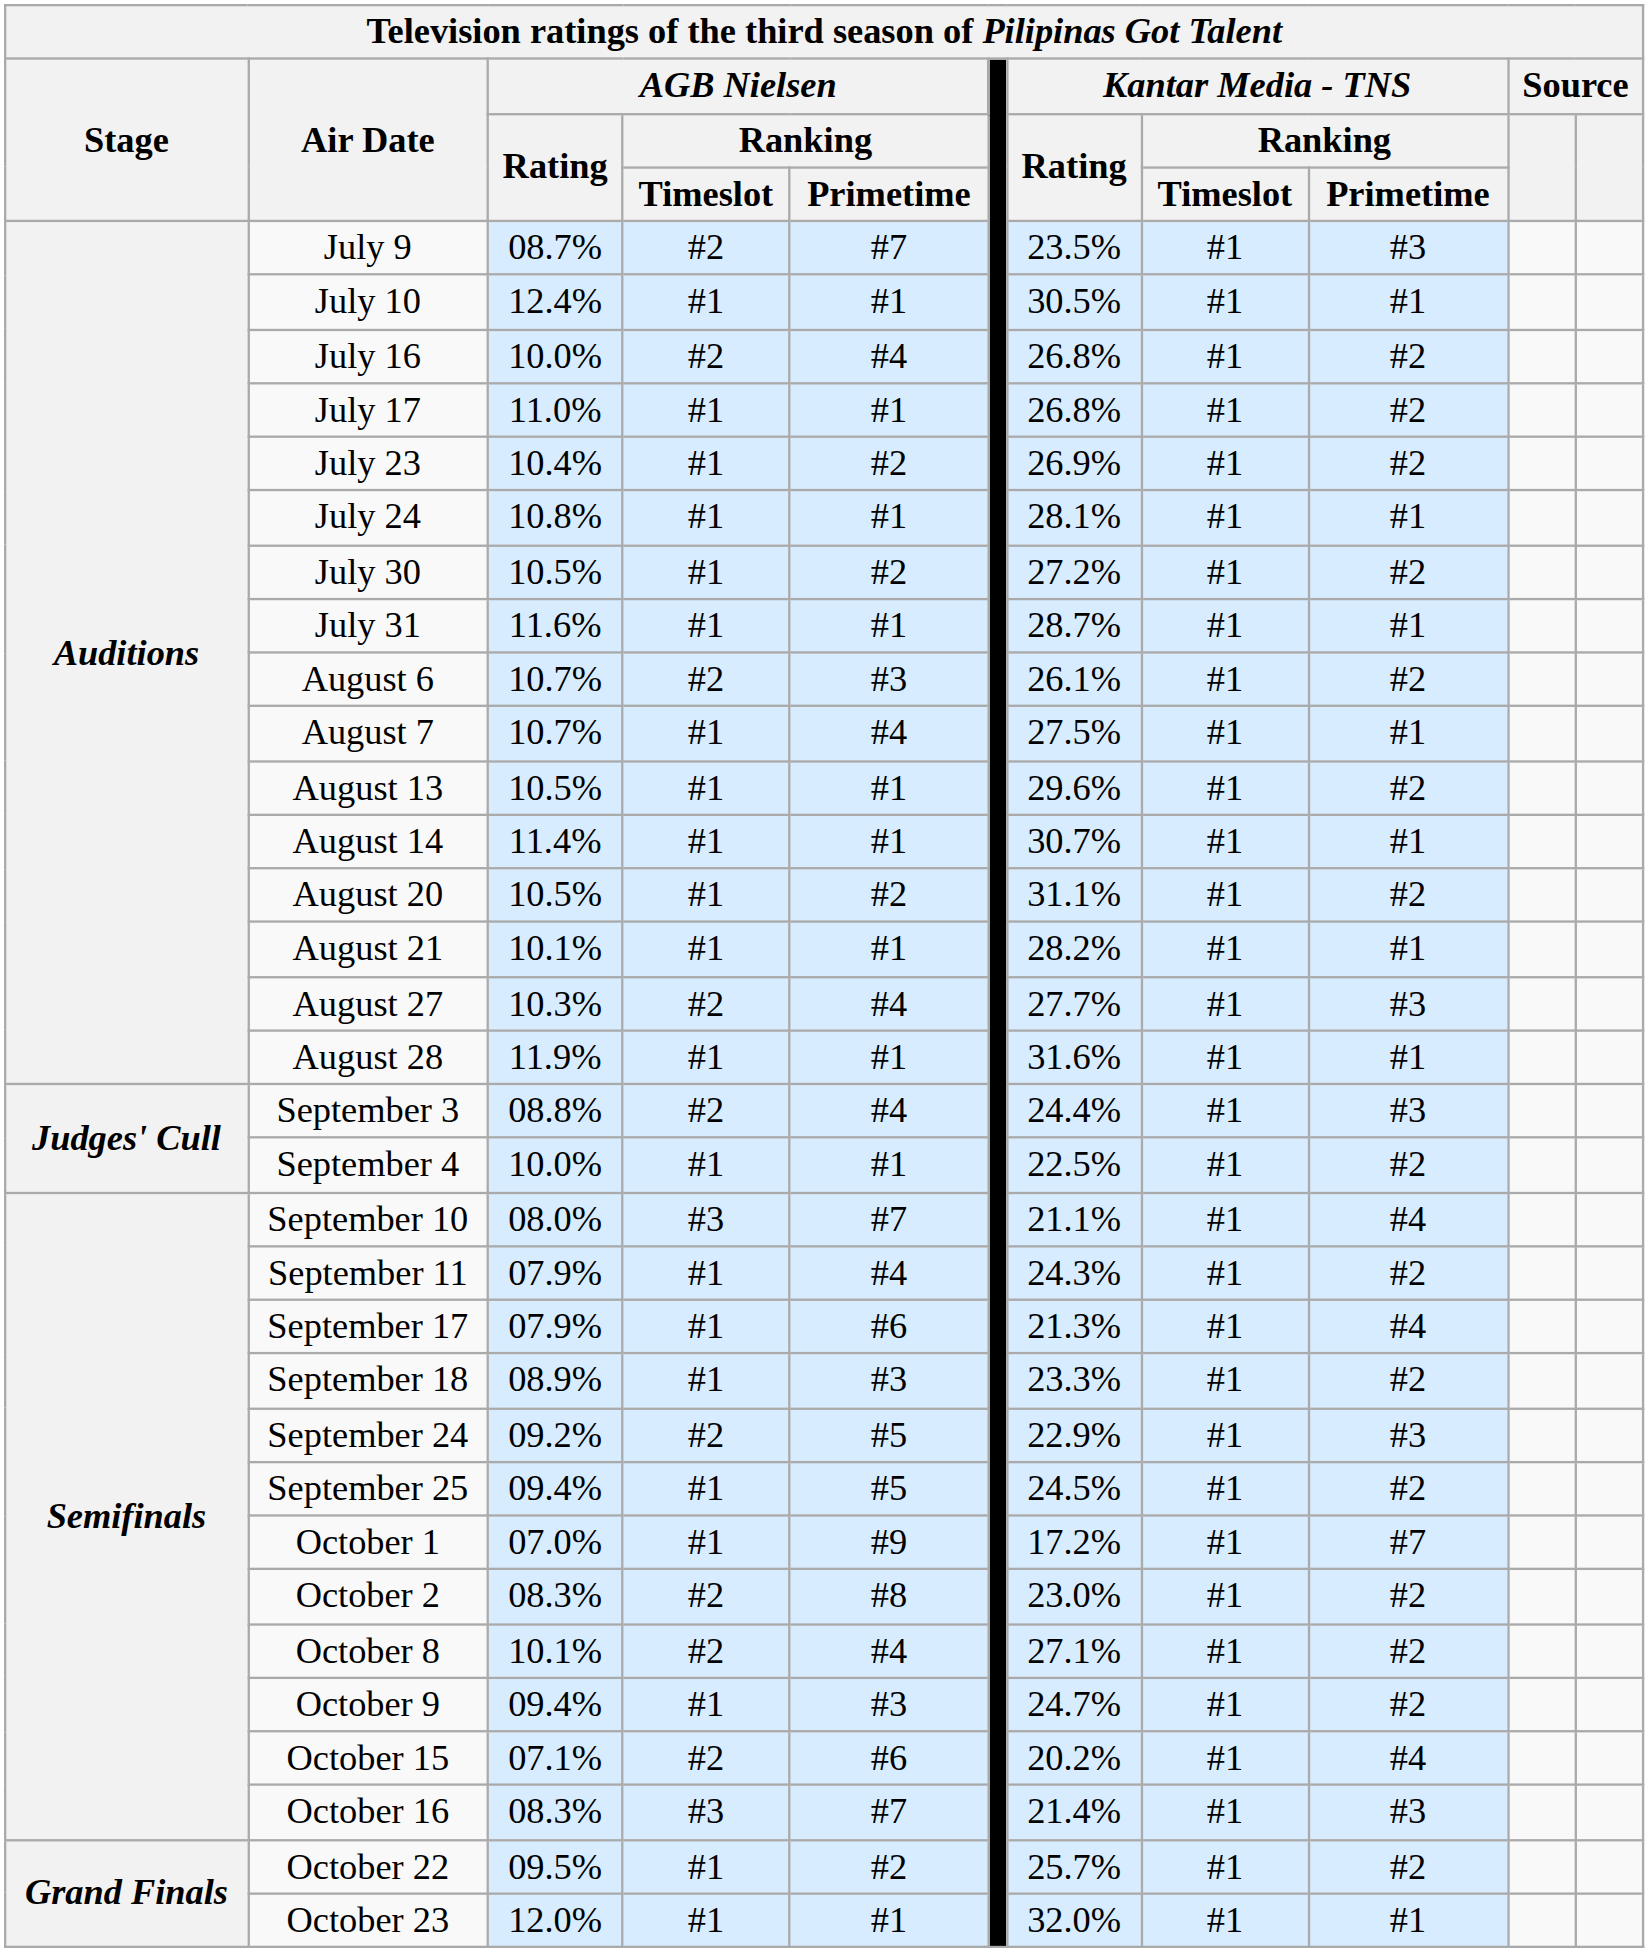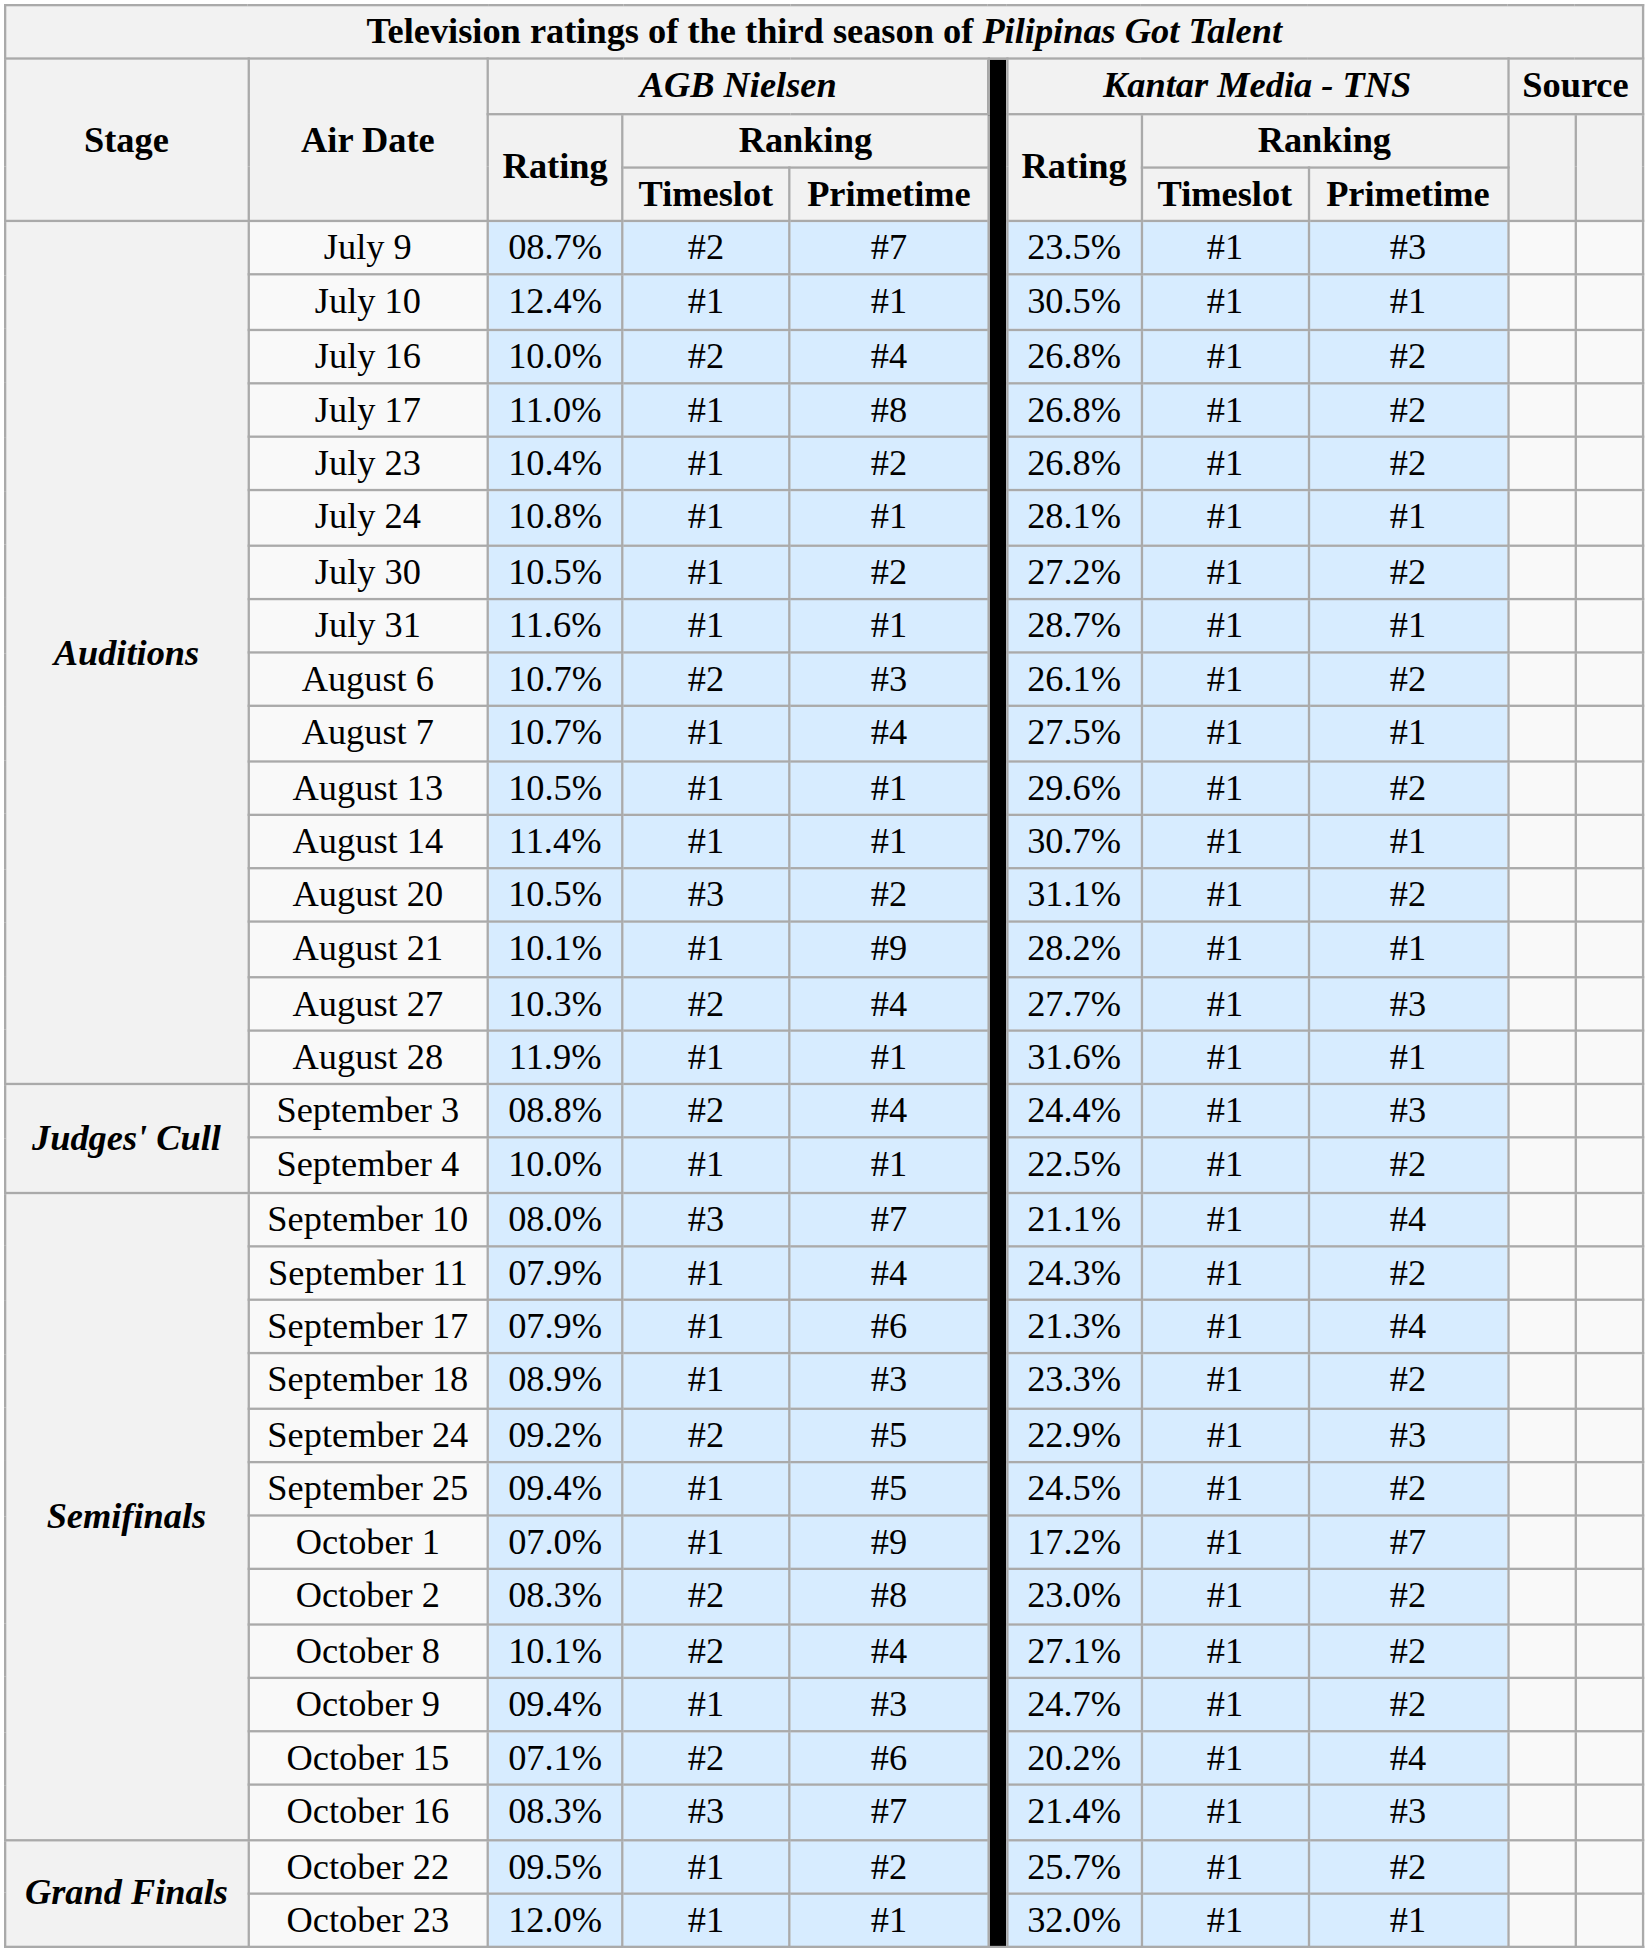 <table class="wikitable" style="text-align:center; font-size:98%; line-height:16px;"  width="80%">
 <tr>
 <th colspan="12" align="center">Television ratings of the third season of <em>Pilipinas Got Talent</em></th>
 </tr>
 <tr align="center">
 <th rowspan="3">Stage</th>
 <th rowspan="3">Air Date</th>
 <th colspan="3"><em>AGB Nielsen</em></th>
 <td style="background:black;" rowspan="36"></td>
 <th colspan="3"><em>Kantar Media - TNS</em></th>
 <th colspan="2">Source</th>
 </tr>
 <tr align="center">
 <th rowspan="2">Rating</th>
 <th colspan="2">Ranking</th>
 <th rowspan="2">Rating</th>
 <th colspan="2">Ranking</th>
 <th rowspan="2"></th>
 <th rowspan="2"></th>
 </tr>
 <tr align="center">
 <th>Timeslot</th>
 <th>Primetime</th>
 <th>Timeslot</th>
 <th>Primetime</th>
 </tr>
 <tr align="center">
 <th rowspan="16"><em>Auditions</em></th>
 <td>July 9</td>
 <td style="background:#D7ECFF">08.7%</td>
 <td style="background:#D7ECFF">#2</td>
 <td style="background:#D7ECFF">#7</td>
 <td style="background:#D7ECFF">23.5%</td>
 <td style="background:#D7ECFF">#1</td>
 <td style="background:#D7ECFF">#3</td>
 <td></td>
 <td></td>
 </tr>
 <tr>
 <td>July 10</td>
 <td style="background:#D7ECFF">12.4%</td>
 <td style="background:#D7ECFF">#1</td>
 <td style="background:#D7ECFF">#1</td>
 <td style="background:#D7ECFF">30.5%</td>
 <td style="background:#D7ECFF">#1</td>
 <td style="background:#D7ECFF">#1</td>
 <td></td>
 <td></td>
 </tr>
 <tr>
 <td>July 16</td>
 <td style="background:#D7ECFF">10.0%</td>
 <td style="background:#D7ECFF">#2</td>
 <td style="background:#D7ECFF">#4</td>
 <td style="background:#D7ECFF">26.8%</td>
 <td style="background:#D7ECFF">#1</td>
 <td style="background:#D7ECFF">#2</td>
 <td></td>
 <td></td>
 </tr>
 <tr>
 <td>July 17</td>
 <td style="background:#D7ECFF">11.0%</td>
 <td style="background:#D7ECFF">#1</td>
-<td style="background:#D7ECFF">#1</td>
+<td style="background:#D7ECFF">#8</td>
 <td style="background:#D7ECFF">26.8%</td>
 <td style="background:#D7ECFF">#1</td>
 <td style="background:#D7ECFF">#2</td>
 <td></td>
 <td></td>
 </tr>
 <tr>
 <td>July 23</td>
 <td style="background:#D7ECFF">10.4%</td>
 <td style="background:#D7ECFF">#1</td>
 <td style="background:#D7ECFF">#2</td>
-<td style="background:#D7ECFF">26.9%</td>
+<td style="background:#D7ECFF">26.8%</td>
 <td style="background:#D7ECFF">#1</td>
 <td style="background:#D7ECFF">#2</td>
 <td></td>
 <td></td>
 </tr>
 <tr>
 <td>July 24</td>
 <td style="background:#D7ECFF">10.8%</td>
 <td style="background:#D7ECFF">#1</td>
 <td style="background:#D7ECFF">#1</td>
 <td style="background:#D7ECFF">28.1%</td>
 <td style="background:#D7ECFF">#1</td>
 <td style="background:#D7ECFF">#1</td>
 <td></td>
 <td></td>
 </tr>
 <tr>
 <td>July 30</td>
 <td style="background:#D7ECFF">10.5%</td>
 <td style="background:#D7ECFF">#1</td>
 <td style="background:#D7ECFF">#2</td>
 <td style="background:#D7ECFF">27.2%</td>
 <td style="background:#D7ECFF">#1</td>
 <td style="background:#D7ECFF">#2</td>
 <td></td>
 <td></td>
 </tr>
 <tr>
 <td>July 31</td>
 <td style="background:#D7ECFF">11.6%</td>
 <td style="background:#D7ECFF">#1</td>
 <td style="background:#D7ECFF">#1</td>
 <td style="background:#D7ECFF">28.7%</td>
 <td style="background:#D7ECFF">#1</td>
 <td style="background:#D7ECFF">#1</td>
 <td></td>
 <td></td>
 </tr>
 <tr>
 <td>August 6</td>
 <td style="background:#D7ECFF">10.7%</td>
 <td style="background:#D7ECFF">#2</td>
 <td style="background:#D7ECFF">#3</td>
 <td style="background:#D7ECFF">26.1%</td>
 <td style="background:#D7ECFF">#1</td>
 <td style="background:#D7ECFF">#2</td>
 <td></td>
 <td></td>
 </tr>
 <tr>
 <td>August 7</td>
 <td style="background:#D7ECFF">10.7%</td>
 <td style="background:#D7ECFF">#1</td>
 <td style="background:#D7ECFF">#4</td>
 <td style="background:#D7ECFF">27.5%</td>
 <td style="background:#D7ECFF">#1</td>
 <td style="background:#D7ECFF">#1</td>
 <td></td>
 <td></td>
 </tr>
 <tr>
 <td>August 13</td>
 <td style="background:#D7ECFF">10.5%</td>
 <td style="background:#D7ECFF">#1</td>
 <td style="background:#D7ECFF">#1</td>
 <td style="background:#D7ECFF">29.6%</td>
 <td style="background:#D7ECFF">#1</td>
 <td style="background:#D7ECFF">#2</td>
 <td></td>
 <td></td>
 </tr>
 <tr>
 <td>August 14</td>
 <td style="background:#D7ECFF">11.4%</td>
 <td style="background:#D7ECFF">#1</td>
 <td style="background:#D7ECFF">#1</td>
 <td style="background:#D7ECFF">30.7%</td>
 <td style="background:#D7ECFF">#1</td>
 <td style="background:#D7ECFF">#1</td>
 <td></td>
 <td></td>
 </tr>
 <tr>
 <td>August 20</td>
 <td style="background:#D7ECFF">10.5%</td>
-<td style="background:#D7ECFF">#1</td>
+<td style="background:#D7ECFF">#3</td>
 <td style="background:#D7ECFF">#2</td>
 <td style="background:#D7ECFF">31.1%</td>
 <td style="background:#D7ECFF">#1</td>
 <td style="background:#D7ECFF">#2</td>
 <td></td>
 <td></td>
 </tr>
 <tr>
 <td>August 21</td>
 <td style="background:#D7ECFF">10.1%</td>
 <td style="background:#D7ECFF">#1</td>
-<td style="background:#D7ECFF">#1</td>
+<td style="background:#D7ECFF">#9</td>
 <td style="background:#D7ECFF">28.2%</td>
 <td style="background:#D7ECFF">#1</td>
 <td style="background:#D7ECFF">#1</td>
 <td></td>
 <td></td>
 </tr>
 <tr>
 <td>August 27</td>
 <td style="background:#D7ECFF">10.3%</td>
 <td style="background:#D7ECFF">#2</td>
 <td style="background:#D7ECFF">#4</td>
 <td style="background:#D7ECFF">27.7%</td>
 <td style="background:#D7ECFF">#1</td>
 <td style="background:#D7ECFF">#3</td>
 <td></td>
 <td></td>
 </tr>
 <tr>
 <td>August 28</td>
 <td style="background:#D7ECFF">11.9%</td>
 <td style="background:#D7ECFF">#1</td>
 <td style="background:#D7ECFF">#1</td>
 <td style="background:#D7ECFF">31.6%</td>
 <td style="background:#D7ECFF">#1</td>
 <td style="background:#D7ECFF">#1</td>
 <td></td>
 <td></td>
 </tr>
 <tr>
 <th rowspan="2"><em>Judges' Cull</em></th>
 <td>September 3</td>
 <td style="background:#D7ECFF">08.8%</td>
 <td style="background:#D7ECFF">#2</td>
 <td style="background:#D7ECFF">#4</td>
 <td style="background:#D7ECFF">24.4%</td>
 <td style="background:#D7ECFF">#1</td>
 <td style="background:#D7ECFF">#3</td>
 <td></td>
 <td></td>
 </tr>
 <tr>
 <td>September 4</td>
 <td style="background:#D7ECFF">10.0%</td>
 <td style="background:#D7ECFF">#1</td>
 <td style="background:#D7ECFF">#1</td>
 <td style="background:#D7ECFF">22.5%</td>
 <td style="background:#D7ECFF">#1</td>
 <td style="background:#D7ECFF">#2</td>
 <td></td>
 <td></td>
 </tr>
 <tr>
 <th rowspan="12"><em>Semifinals</em></th>
 <td>September 10</td>
 <td style="background:#D7ECFF">08.0%</td>
 <td style="background:#D7ECFF">#3</td>
 <td style="background:#D7ECFF">#7</td>
 <td style="background:#D7ECFF">21.1%</td>
 <td style="background:#D7ECFF">#1</td>
 <td style="background:#D7ECFF">#4</td>
 <td></td>
 <td></td>
 </tr>
 <tr>
 <td>September 11</td>
 <td style="background:#D7ECFF">07.9%</td>
 <td style="background:#D7ECFF">#1</td>
 <td style="background:#D7ECFF">#4</td>
 <td style="background:#D7ECFF">24.3%</td>
 <td style="background:#D7ECFF">#1</td>
 <td style="background:#D7ECFF">#2</td>
 <td></td>
 <td></td>
 </tr>
 <tr>
 <td>September 17</td>
 <td style="background:#D7ECFF">07.9%</td>
 <td style="background:#D7ECFF">#1</td>
 <td style="background:#D7ECFF">#6</td>
 <td style="background:#D7ECFF">21.3%</td>
 <td style="background:#D7ECFF">#1</td>
 <td style="background:#D7ECFF">#4</td>
 <td></td>
 <td></td>
 </tr>
 <tr>
 <td>September 18</td>
 <td style="background:#D7ECFF">08.9%</td>
 <td style="background:#D7ECFF">#1</td>
 <td style="background:#D7ECFF">#3</td>
 <td style="background:#D7ECFF">23.3%</td>
 <td style="background:#D7ECFF">#1</td>
 <td style="background:#D7ECFF">#2</td>
 <td></td>
 <td></td>
 </tr>
 <tr>
 <td>September 24</td>
 <td style="background:#D7ECFF">09.2%</td>
 <td style="background:#D7ECFF">#2</td>
 <td style="background:#D7ECFF">#5</td>
 <td style="background:#D7ECFF">22.9%</td>
 <td style="background:#D7ECFF">#1</td>
 <td style="background:#D7ECFF">#3</td>
 <td></td>
 <td></td>
 </tr>
 <tr>
 <td>September 25</td>
 <td style="background:#D7ECFF">09.4%</td>
 <td style="background:#D7ECFF">#1</td>
 <td style="background:#D7ECFF">#5</td>
 <td style="background:#D7ECFF">24.5%</td>
 <td style="background:#D7ECFF">#1</td>
 <td style="background:#D7ECFF">#2</td>
 <td></td>
 <td></td>
 </tr>
 <tr>
 <td>October 1</td>
 <td style="background:#D7ECFF">07.0%</td>
 <td style="background:#D7ECFF">#1</td>
 <td style="background:#D7ECFF">#9</td>
 <td style="background:#D7ECFF">17.2%</td>
 <td style="background:#D7ECFF">#1</td>
 <td style="background:#D7ECFF">#7</td>
 <td></td>
 <td></td>
 </tr>
 <tr>
 <td>October 2</td>
 <td style="background:#D7ECFF">08.3%</td>
 <td style="background:#D7ECFF">#2</td>
 <td style="background:#D7ECFF">#8</td>
 <td style="background:#D7ECFF">23.0%</td>
 <td style="background:#D7ECFF">#1</td>
 <td style="background:#D7ECFF">#2</td>
 <td></td>
 <td></td>
 </tr>
 <tr>
 <td>October 8</td>
 <td style="background:#D7ECFF">10.1%</td>
 <td style="background:#D7ECFF">#2</td>
 <td style="background:#D7ECFF">#4</td>
 <td style="background:#D7ECFF">27.1%</td>
 <td style="background:#D7ECFF">#1</td>
 <td style="background:#D7ECFF">#2</td>
 <td></td>
 <td></td>
 </tr>
 <tr>
 <td>October 9</td>
 <td style="background:#D7ECFF">09.4%</td>
 <td style="background:#D7ECFF">#1</td>
 <td style="background:#D7ECFF">#3</td>
 <td style="background:#D7ECFF">24.7%</td>
 <td style="background:#D7ECFF">#1</td>
 <td style="background:#D7ECFF">#2</td>
 <td></td>
 <td></td>
 </tr>
 <tr>
 <td>October 15</td>
 <td style="background:#D7ECFF">07.1%</td>
 <td style="background:#D7ECFF">#2</td>
 <td style="background:#D7ECFF">#6</td>
 <td style="background:#D7ECFF">20.2%</td>
 <td style="background:#D7ECFF">#1</td>
 <td style="background:#D7ECFF">#4</td>
 <td></td>
 <td></td>
 </tr>
 <tr>
 <td>October 16</td>
 <td style="background:#D7ECFF">08.3%</td>
 <td style="background:#D7ECFF">#3</td>
 <td style="background:#D7ECFF">#7</td>
 <td style="background:#D7ECFF">21.4%</td>
 <td style="background:#D7ECFF">#1</td>
 <td style="background:#D7ECFF">#3</td>
 <td></td>
 <td></td>
 </tr>
 <tr>
 <th rowspan="2"><em>Grand Finals</em></th>
 <td>October 22</td>
 <td style="background:#D7ECFF">09.5%</td>
 <td style="background:#D7ECFF">#1</td>
 <td style="background:#D7ECFF">#2</td>
 <td style="background:#D7ECFF">25.7%</td>
 <td style="background:#D7ECFF">#1</td>
 <td style="background:#D7ECFF">#2</td>
 <td></td>
 <td></td>
 </tr>
 <tr>
 <td>October 23</td>
 <td style="background:#D7ECFF">12.0%</td>
 <td style="background:#D7ECFF">#1</td>
 <td style="background:#D7ECFF">#1</td>
 <td style="background:#D7ECFF">32.0%</td>
 <td style="background:#D7ECFF">#1</td>
 <td style="background:#D7ECFF">#1</td>
 <td></td>
 <td></td>
 </tr>
 <tr>
 </tr>
 </table>
